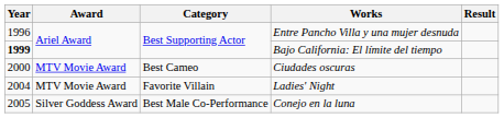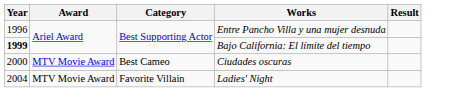 <table class="wikitable plainrowheaders">
 <tr>
 <th scope="col">Year</th>
 <th scope="col">Award</th>
 <th scope="col">Category</th>
 <th scope="col">Works</th>
 <th scope="col">Result</th>
 </tr>
 <tr>
 <td>1996</td>
 <td rowspan="2"><a href='#'>Ariel Award</a></td>
 <td rowspan="2"><a href='#'>Best Supporting Actor</a></td>
 <td><em>Entre Pancho Villa y una mujer desnuda</em></td>
 <td></td>
 </tr>
 <tr>
 <td><strong>1999</strong></td>
 <td><em>Bajo California: El límite del tiempo</em></td>
 <td></td>
 </tr>
 <tr>
 <td>2000</td>
 <td><a href='#'>MTV Movie Award</a></td>
 <td>Best Cameo</td>
 <td><em>Ciudades oscuras</em></td>
 <td></td>
 </tr>
 <tr>
 <td>2004</td>
 <td>MTV Movie Award</td>
 <td>Favorite Villain</td>
 <td><em>Ladies' Night</em></td>
 <td></td>
 </tr>
-<tr>
-<td>2005</td>
-<td>Silver Goddess Award</td>
-<td>Best Male Co-Performance</td>
-<td><em>Conejo en la luna</em></td>
-<td></td>
-</tr>
 </table>
